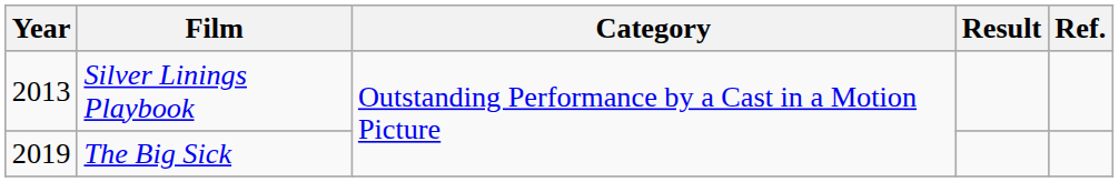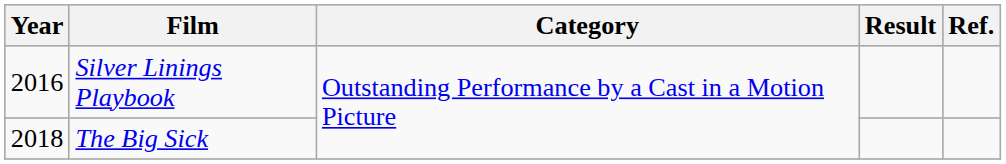 <table class="wikitable sortable">
 <tr>
 <th>Year</th>
 <th>Film</th>
 <th>Category</th>
 <th>Result</th>
 <th>Ref.</th>
 </tr>
 <tr>
-<td>2013</td>
+<td>2016</td>
 <td><em><a href='#'>Silver Linings Playbook</a></em></td>
 <td rowspan="2"><a href='#'>Outstanding Performance by a Cast in a Motion Picture</a></td>
 <td></td>
 <td></td>
 </tr>
 <tr>
-<td>2019</td>
+<td>2018</td>
 <td><em><a href='#'>The Big Sick</a></em></td>
 <td></td>
 <td></td>
 </tr>
 </table>
